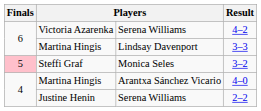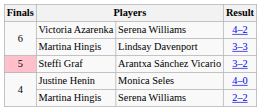 <table class="wikitable" style="font-size:95%;">
 <tr>
 <th scope="col">Finals</th>
 <th scope="col" colspan="2">Players</th>
 <th scope="col">Result</th>
 </tr>
 <tr>
 <td rowspan="2" style="text-align:center">6</td>
 <td> Victoria Azarenka</td>
 <td> Serena Williams</td>
 <td style="text-align:center"><a href='#'>4–2</a></td>
 </tr>
 <tr>
 <td> Martina Hingis</td>
 <td> Lindsay Davenport</td>
 <td style="text-align:center"><a href='#'>3–3</a></td>
 </tr>
 <tr>
 <td style="background: pink; text-align:center">5</td>
 <td> Steffi Graf</td>
-<td> Monica Seles</td>
+<td> Arantxa Sánchez Vicario</td>
 <td style="text-align:center"><a href='#'>3–2</a></td>
 </tr>
 <tr>
 <td rowspan="2" style="text-align:center">4</td>
-<td> Martina Hingis</td>
-<td> Arantxa Sánchez Vicario</td>
+<td> Justine Henin</td>
+<td> Monica Seles</td>
 <td style="text-align:center"><a href='#'>4–0</a></td>
 </tr>
 <tr>
-<td> Justine Henin</td>
+<td> Martina Hingis</td>
 <td> Serena Williams</td>
 <td style="text-align:center"><a href='#'>2–2</a><br></td>
 </tr>
 </table>
